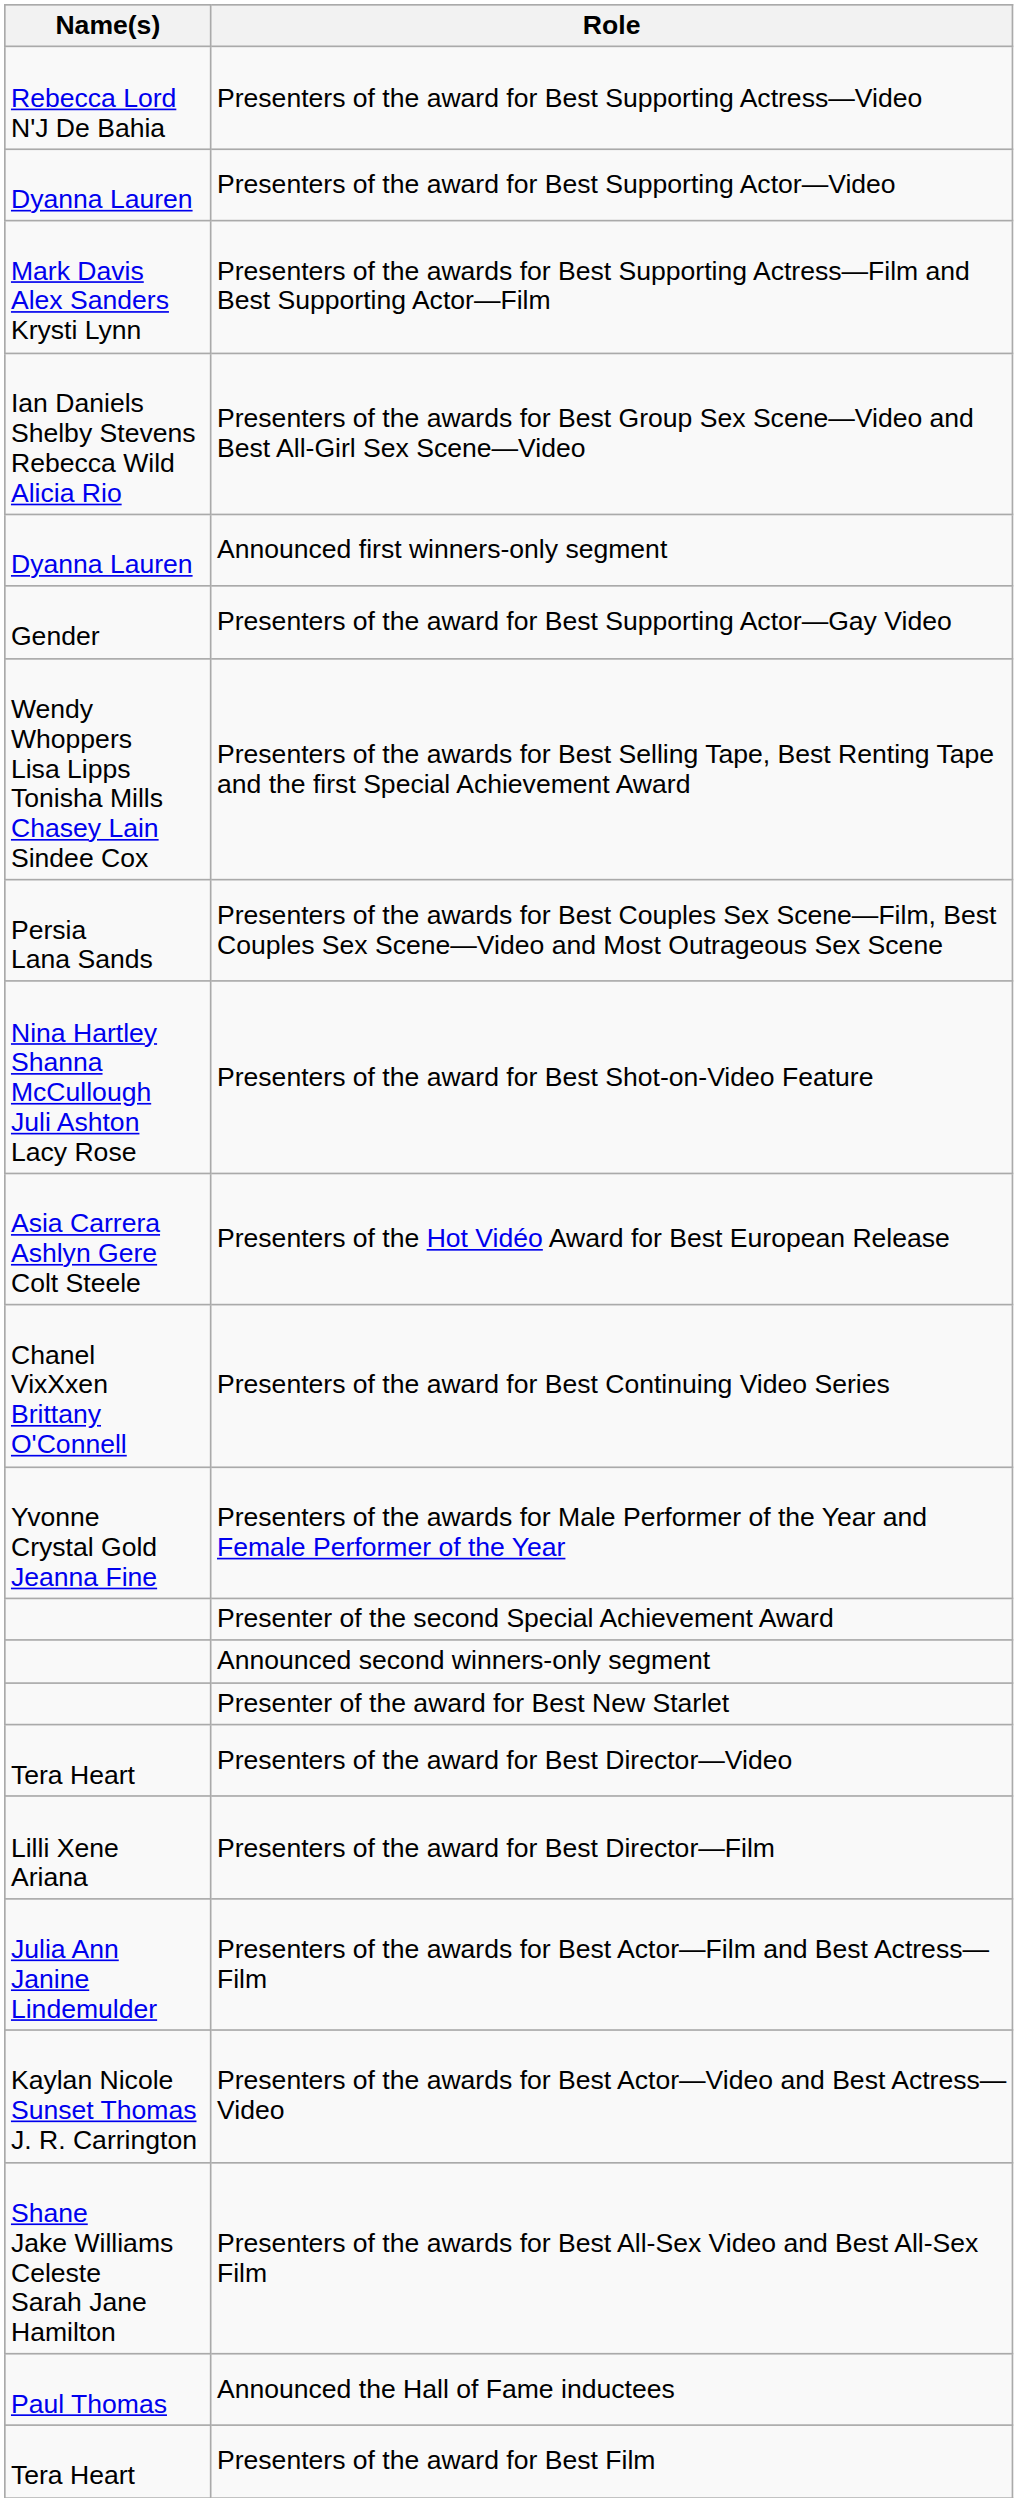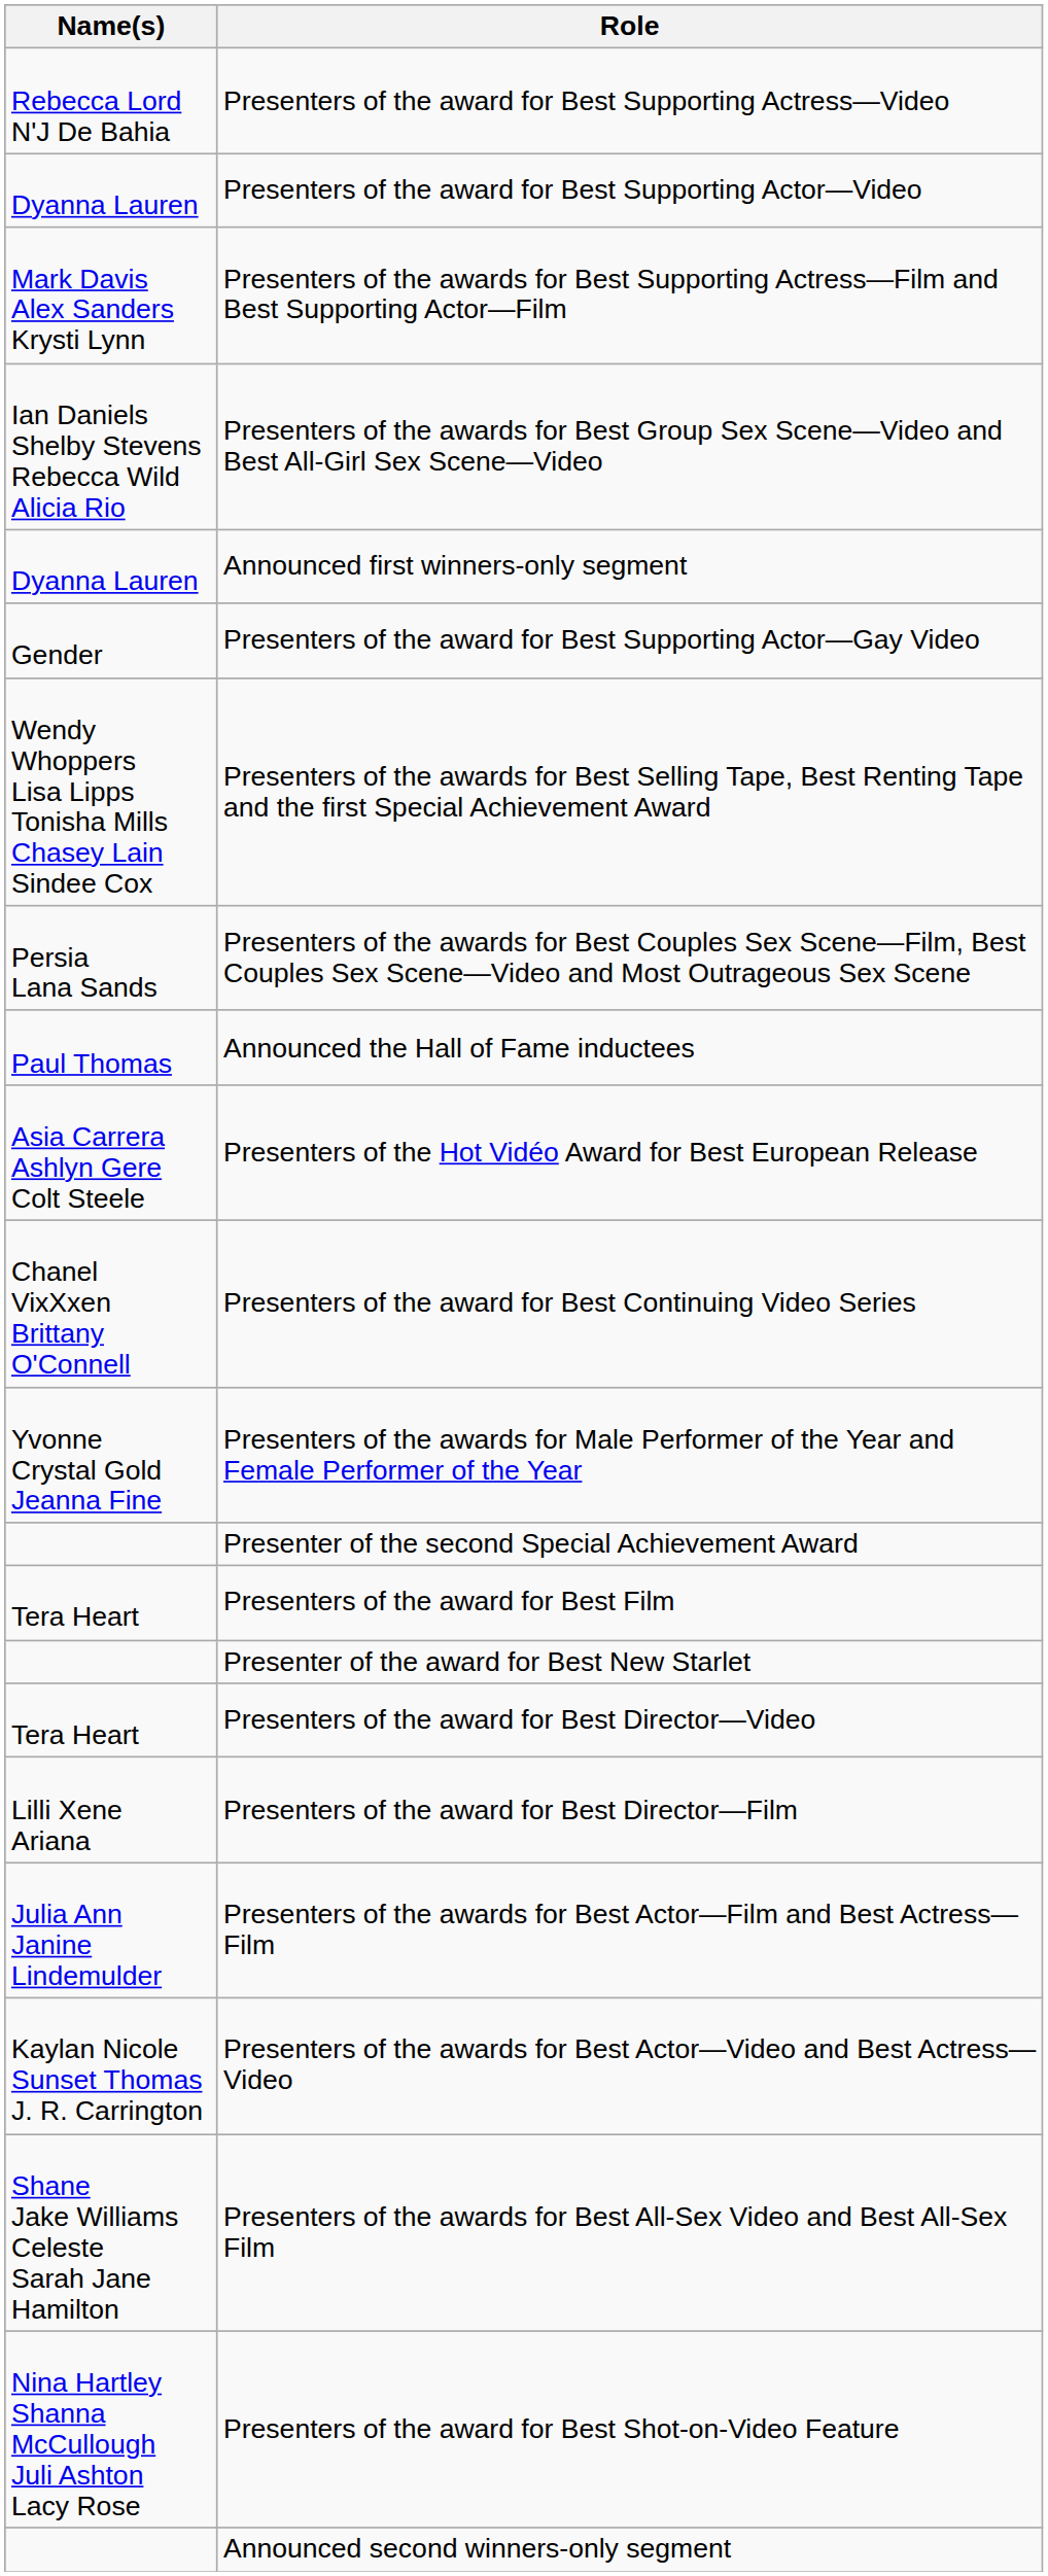 <table class="wikitable sortable">
 <tr>
 <th>Name(s)</th>
 <th>Role</th>
 </tr>
 <tr>
 <td><br><a href='#'>Rebecca Lord</a><br>N'J De Bahia</td>
 <td>Presenters of the award for Best Supporting Actress—Video</td>
 </tr>
 <tr>
 <td><br><a href='#'>Dyanna Lauren</a></td>
 <td>Presenters of the award for Best Supporting Actor—Video</td>
 </tr>
 <tr>
 <td><br><a href='#'>Mark Davis</a><br><a href='#'>Alex Sanders</a><br>Krysti Lynn</td>
 <td>Presenters of the awards for Best Supporting Actress—Film and Best Supporting Actor—Film</td>
 </tr>
 <tr>
 <td><br>Ian Daniels<br>Shelby Stevens<br>Rebecca Wild<br><a href='#'>Alicia Rio</a></td>
 <td>Presenters of the awards for Best Group Sex Scene—Video and Best All-Girl Sex Scene—Video</td>
 </tr>
 <tr>
 <td><br><a href='#'>Dyanna Lauren</a></td>
 <td>Announced first winners-only segment</td>
 </tr>
 <tr>
 <td><br>Gender</td>
 <td>Presenters of the award for Best Supporting Actor—Gay Video</td>
 </tr>
 <tr>
 <td><br>Wendy Whoppers<br>Lisa Lipps<br>Tonisha Mills<br><a href='#'>Chasey Lain</a><br>Sindee Cox</td>
 <td>Presenters of the awards for Best Selling Tape, Best Renting Tape and the first Special Achievement Award</td>
 </tr>
 <tr>
 <td><br>Persia<br>Lana Sands</td>
 <td>Presenters of the awards for Best Couples Sex Scene—Film, Best Couples Sex Scene—Video and Most Outrageous Sex Scene</td>
 </tr>
 <tr>
-<td><br><a href='#'>Nina Hartley</a><br><a href='#'>Shanna McCullough</a><br><a href='#'>Juli Ashton</a><br>Lacy Rose</td>
-<td>Presenters of the award for Best Shot-on-Video Feature</td>
+<td><br><a href='#'>Paul Thomas</a></td>
+<td>Announced the Hall of Fame inductees</td>
 </tr>
 <tr>
 <td><br><a href='#'>Asia Carrera</a><br><a href='#'>Ashlyn Gere</a><br>Colt Steele</td>
 <td>Presenters of the <a href='#'>Hot Vidéo</a> Award for Best European Release</td>
 </tr>
 <tr>
 <td><br>Chanel<br>VixXxen<br><a href='#'>Brittany O'Connell</a></td>
 <td>Presenters of the award for Best Continuing Video Series</td>
 </tr>
 <tr>
 <td><br>Yvonne<br>Crystal Gold<br><a href='#'>Jeanna Fine</a></td>
 <td>Presenters of the awards for Male Performer of the Year and <a href='#'>Female Performer of the Year</a></td>
 </tr>
 <tr>
 <td></td>
 <td>Presenter of the second Special Achievement Award</td>
 </tr>
 <tr>
-<td></td>
-<td>Announced second winners-only segment</td>
+<td><br>Tera Heart</td>
+<td>Presenters of the award for Best Film</td>
 </tr>
 <tr>
 <td></td>
 <td>Presenter of the award for Best New Starlet</td>
 </tr>
 <tr>
 <td><br>Tera Heart</td>
 <td>Presenters of the award for Best Director—Video</td>
 </tr>
 <tr>
 <td><br>Lilli Xene<br>Ariana</td>
 <td>Presenters of the award for Best Director—Film</td>
 </tr>
 <tr>
 <td><br><a href='#'>Julia Ann</a><br><a href='#'>Janine Lindemulder</a></td>
 <td>Presenters of the awards for Best Actor—Film and Best Actress—Film</td>
 </tr>
 <tr>
 <td><br>Kaylan Nicole<br><a href='#'>Sunset Thomas</a><br>J. R. Carrington</td>
 <td>Presenters of the awards for Best Actor—Video and Best Actress—Video</td>
 </tr>
 <tr>
 <td><br><a href='#'>Shane</a><br>Jake Williams<br>Celeste<br>Sarah Jane Hamilton</td>
 <td>Presenters of the awards for Best All-Sex Video and Best All-Sex Film</td>
 </tr>
 <tr>
-<td><br><a href='#'>Paul Thomas</a></td>
-<td>Announced the Hall of Fame inductees</td>
+<td><br><a href='#'>Nina Hartley</a><br><a href='#'>Shanna McCullough</a><br><a href='#'>Juli Ashton</a><br>Lacy Rose</td>
+<td>Presenters of the award for Best Shot-on-Video Feature</td>
 </tr>
 <tr>
-<td><br>Tera Heart</td>
-<td>Presenters of the award for Best Film</td>
+<td></td>
+<td>Announced second winners-only segment</td>
 </tr>
 </table>
